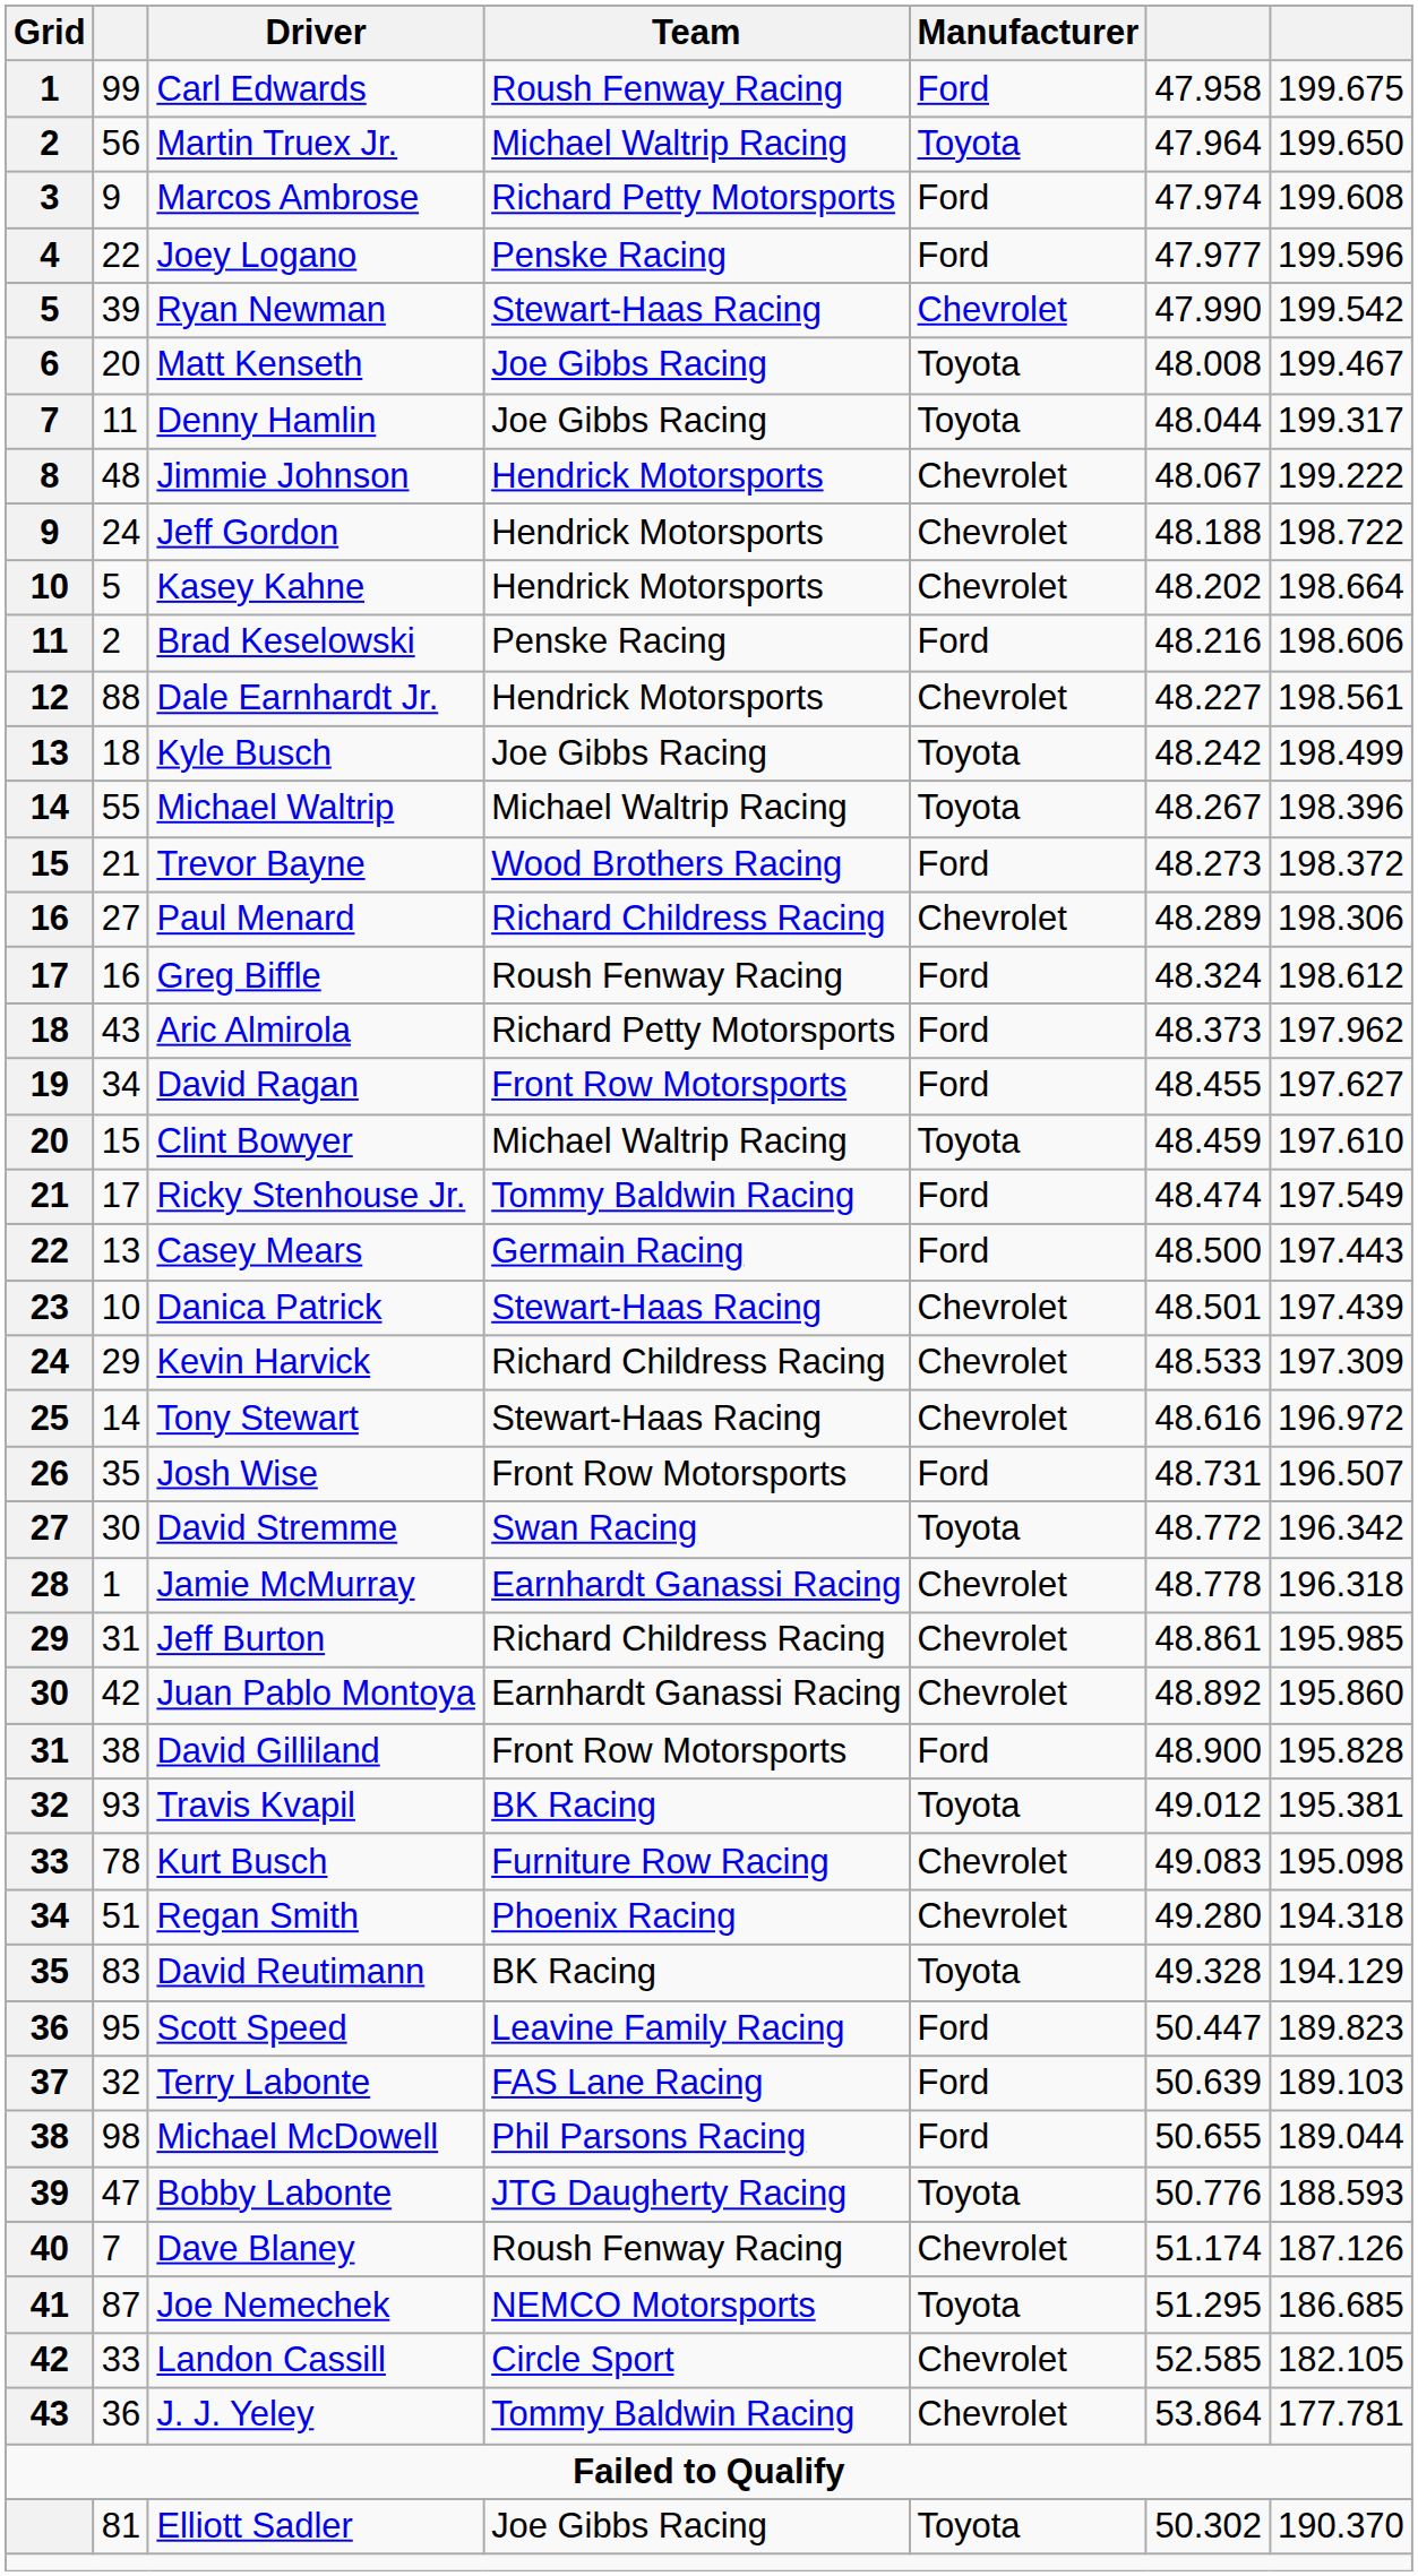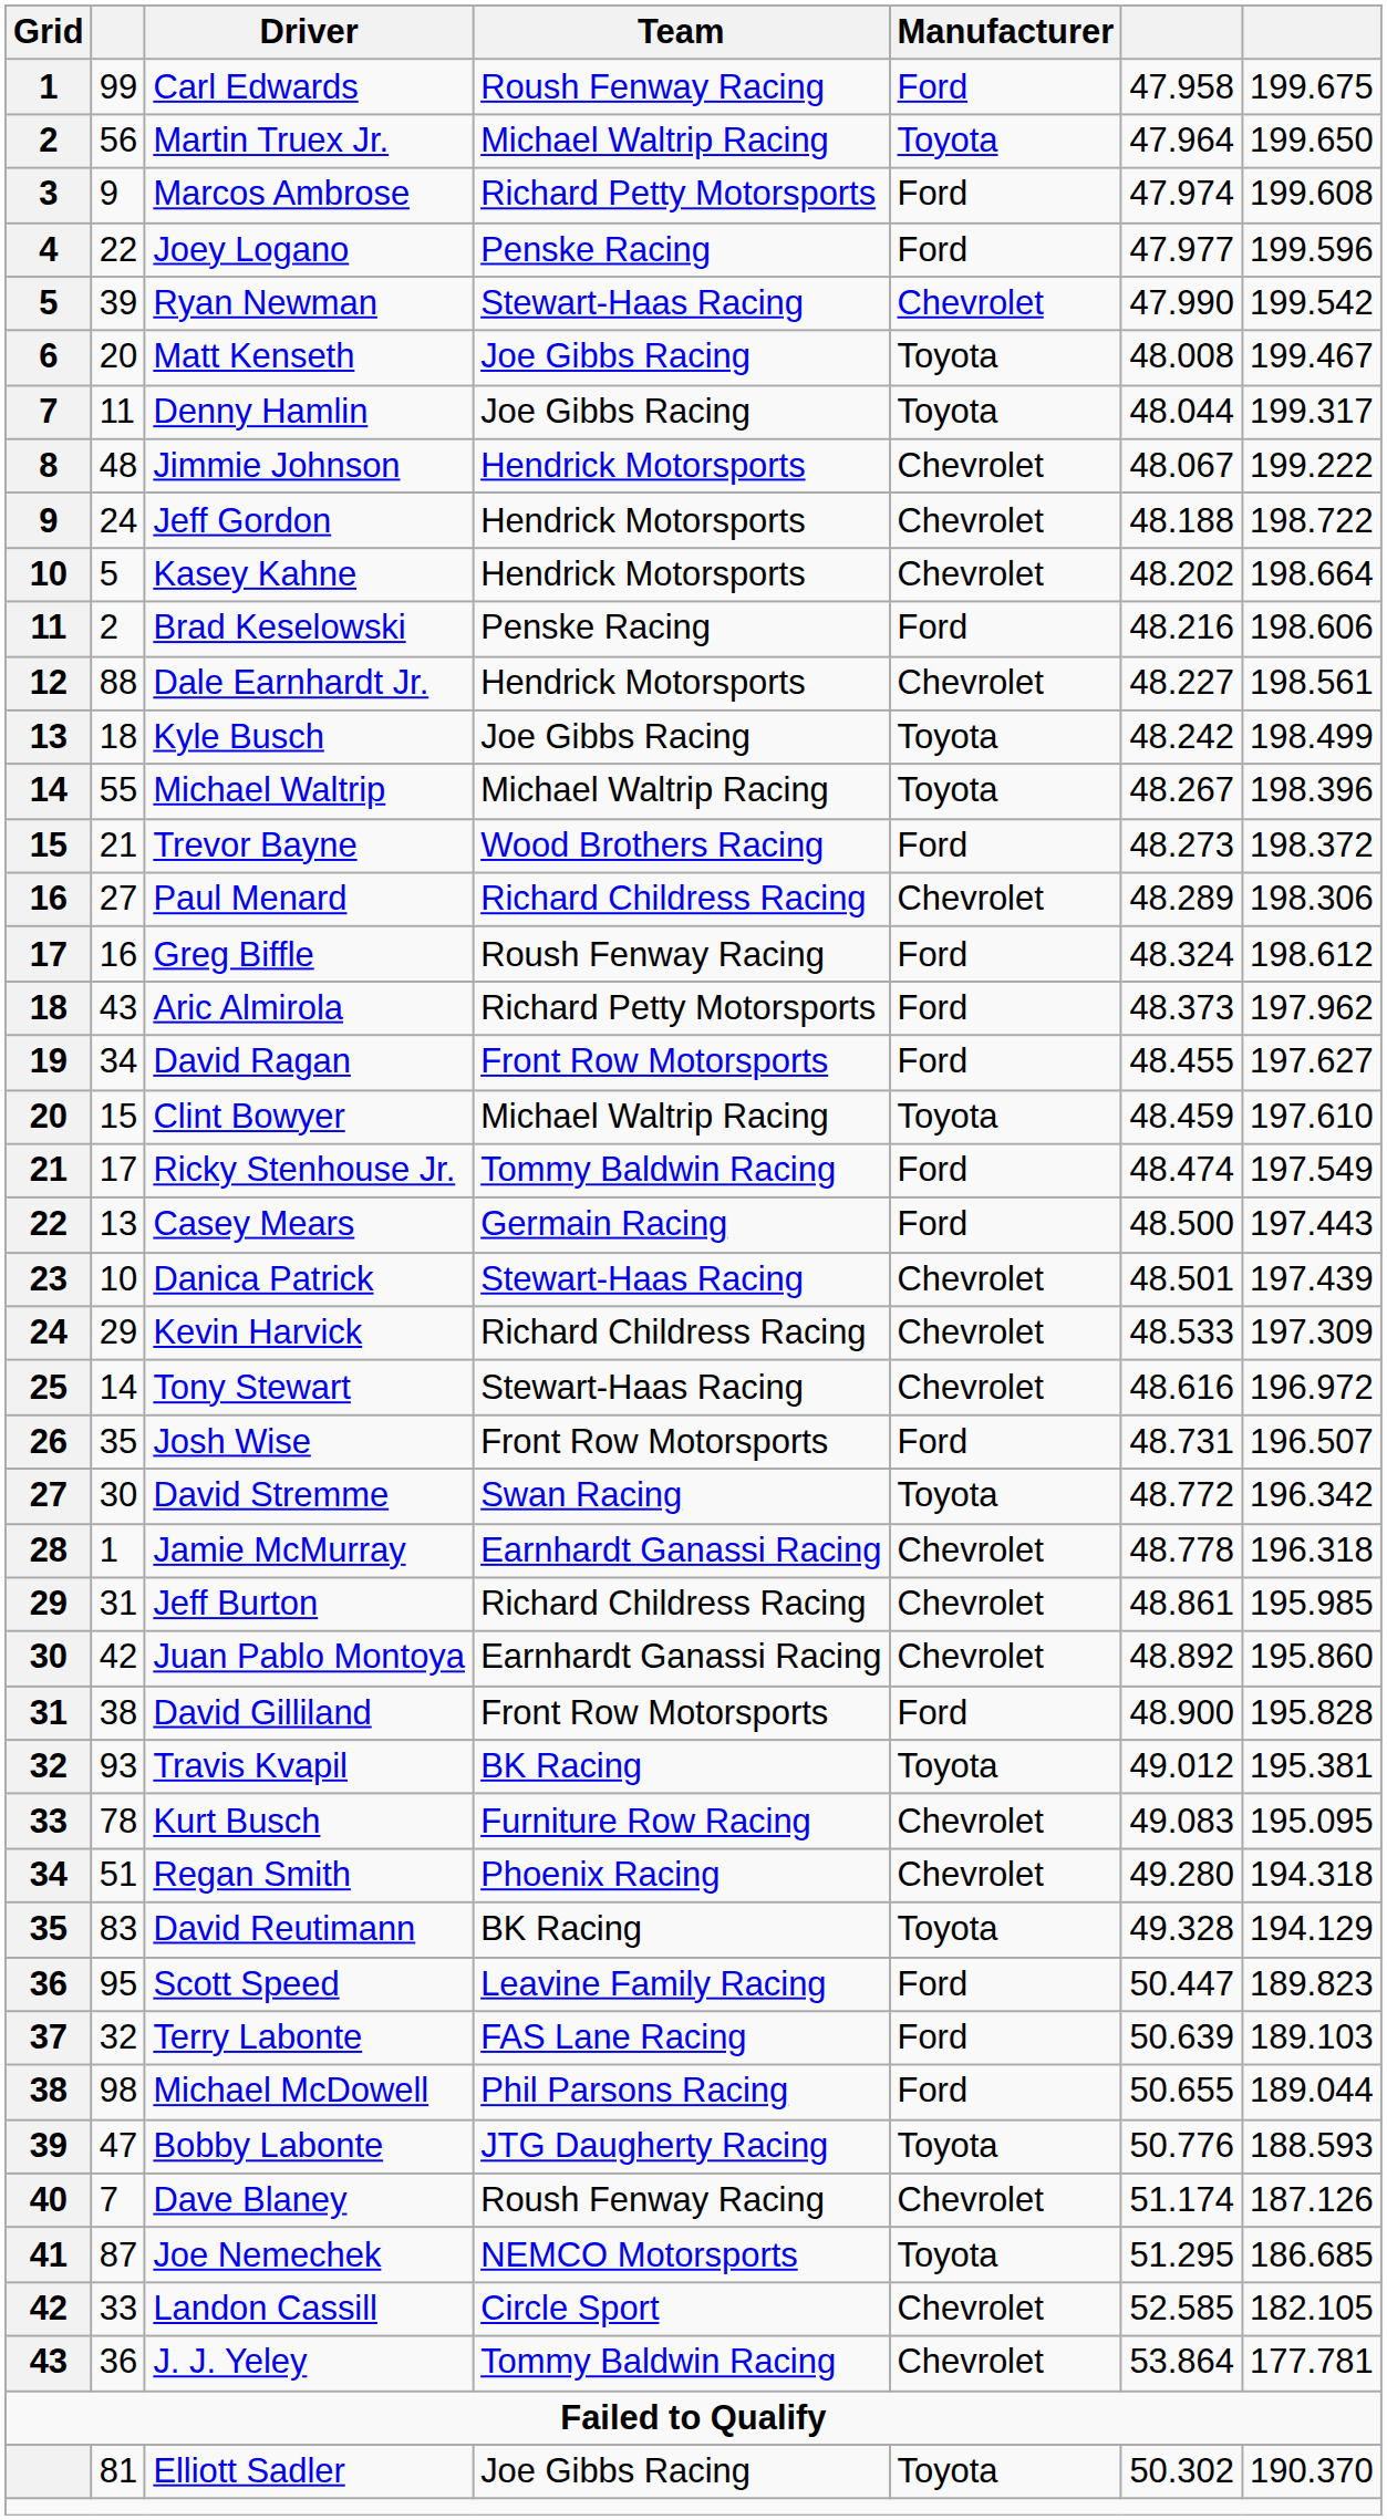 <table class="wikitable">
 <tr>
 <th>Grid</th>
 <th></th>
 <th>Driver</th>
 <th>Team</th>
 <th>Manufacturer</th>
 <th></th>
 <th></th>
 </tr>
 <tr>
 <th>1</th>
 <td>99</td>
 <td><a href='#'>Carl Edwards</a></td>
 <td><a href='#'>Roush Fenway Racing</a></td>
 <td><a href='#'>Ford</a></td>
 <td>47.958</td>
 <td>199.675</td>
 </tr>
 <tr>
 <th>2</th>
 <td>56</td>
 <td><a href='#'>Martin Truex Jr.</a></td>
 <td><a href='#'>Michael Waltrip Racing</a></td>
 <td><a href='#'>Toyota</a></td>
 <td>47.964</td>
 <td>199.650</td>
 </tr>
 <tr>
 <th>3</th>
 <td>9</td>
 <td><a href='#'>Marcos Ambrose</a></td>
 <td><a href='#'>Richard Petty Motorsports</a></td>
 <td>Ford</td>
 <td>47.974</td>
 <td>199.608</td>
 </tr>
 <tr>
 <th>4</th>
 <td>22</td>
 <td><a href='#'>Joey Logano</a></td>
 <td><a href='#'>Penske Racing</a></td>
 <td>Ford</td>
 <td>47.977</td>
 <td>199.596</td>
 </tr>
 <tr>
 <th>5</th>
 <td>39</td>
 <td><a href='#'>Ryan Newman</a></td>
 <td><a href='#'>Stewart-Haas Racing</a></td>
 <td><a href='#'>Chevrolet</a></td>
 <td>47.990</td>
 <td>199.542</td>
 </tr>
 <tr>
 <th>6</th>
 <td>20</td>
 <td><a href='#'>Matt Kenseth</a></td>
 <td><a href='#'>Joe Gibbs Racing</a></td>
 <td>Toyota</td>
 <td>48.008</td>
 <td>199.467</td>
 </tr>
 <tr>
 <th>7</th>
 <td>11</td>
 <td><a href='#'>Denny Hamlin</a></td>
 <td>Joe Gibbs Racing</td>
 <td>Toyota</td>
 <td>48.044</td>
 <td>199.317</td>
 </tr>
 <tr>
 <th>8</th>
 <td>48</td>
 <td><a href='#'>Jimmie Johnson</a></td>
 <td><a href='#'>Hendrick Motorsports</a></td>
 <td>Chevrolet</td>
 <td>48.067</td>
 <td>199.222</td>
 </tr>
 <tr>
 <th>9</th>
 <td>24</td>
 <td><a href='#'>Jeff Gordon</a></td>
 <td>Hendrick Motorsports</td>
 <td>Chevrolet</td>
 <td>48.188</td>
 <td>198.722</td>
 </tr>
 <tr>
 <th>10</th>
 <td>5</td>
 <td><a href='#'>Kasey Kahne</a></td>
 <td>Hendrick Motorsports</td>
 <td>Chevrolet</td>
 <td>48.202</td>
 <td>198.664</td>
 </tr>
 <tr>
 <th>11</th>
 <td>2</td>
 <td><a href='#'>Brad Keselowski</a></td>
 <td>Penske Racing</td>
 <td>Ford</td>
 <td>48.216</td>
 <td>198.606</td>
 </tr>
 <tr>
 <th>12</th>
 <td>88</td>
 <td><a href='#'>Dale Earnhardt Jr.</a></td>
 <td>Hendrick Motorsports</td>
 <td>Chevrolet</td>
 <td>48.227</td>
 <td>198.561</td>
 </tr>
 <tr>
 <th>13</th>
 <td>18</td>
 <td><a href='#'>Kyle Busch</a></td>
 <td>Joe Gibbs Racing</td>
 <td>Toyota</td>
 <td>48.242</td>
 <td>198.499</td>
 </tr>
 <tr>
 <th>14</th>
 <td>55</td>
 <td><a href='#'>Michael Waltrip</a></td>
 <td>Michael Waltrip Racing</td>
 <td>Toyota</td>
 <td>48.267</td>
 <td>198.396</td>
 </tr>
 <tr>
 <th>15</th>
 <td>21</td>
 <td><a href='#'>Trevor Bayne</a></td>
 <td><a href='#'>Wood Brothers Racing</a></td>
 <td>Ford</td>
 <td>48.273</td>
 <td>198.372</td>
 </tr>
 <tr>
 <th>16</th>
 <td>27</td>
 <td><a href='#'>Paul Menard</a></td>
 <td><a href='#'>Richard Childress Racing</a></td>
 <td>Chevrolet</td>
 <td>48.289</td>
 <td>198.306</td>
 </tr>
 <tr>
 <th>17</th>
 <td>16</td>
 <td><a href='#'>Greg Biffle</a></td>
 <td>Roush Fenway Racing</td>
 <td>Ford</td>
 <td>48.324</td>
 <td>198.612</td>
 </tr>
 <tr>
 <th>18</th>
 <td>43</td>
 <td><a href='#'>Aric Almirola</a></td>
 <td>Richard Petty Motorsports</td>
 <td>Ford</td>
 <td>48.373</td>
 <td>197.962</td>
 </tr>
 <tr>
 <th>19</th>
 <td>34</td>
 <td><a href='#'>David Ragan</a></td>
 <td><a href='#'>Front Row Motorsports</a></td>
 <td>Ford</td>
 <td>48.455</td>
 <td>197.627</td>
 </tr>
 <tr>
 <th>20</th>
 <td>15</td>
 <td><a href='#'>Clint Bowyer</a></td>
 <td>Michael Waltrip Racing</td>
 <td>Toyota</td>
 <td>48.459</td>
 <td>197.610</td>
 </tr>
 <tr>
 <th>21</th>
 <td>17</td>
 <td><a href='#'>Ricky Stenhouse Jr.</a></td>
 <td><a href='#'>Tommy Baldwin Racing</a></td>
 <td>Ford</td>
 <td>48.474</td>
 <td>197.549</td>
 </tr>
 <tr>
 <th>22</th>
 <td>13</td>
 <td><a href='#'>Casey Mears</a></td>
 <td><a href='#'>Germain Racing</a></td>
 <td>Ford</td>
 <td>48.500</td>
 <td>197.443</td>
 </tr>
 <tr>
 <th>23</th>
 <td>10</td>
 <td><a href='#'>Danica Patrick</a></td>
 <td><a href='#'>Stewart-Haas Racing</a></td>
 <td>Chevrolet</td>
 <td>48.501</td>
 <td>197.439</td>
 </tr>
 <tr>
 <th>24</th>
 <td>29</td>
 <td><a href='#'>Kevin Harvick</a></td>
 <td>Richard Childress Racing</td>
 <td>Chevrolet</td>
 <td>48.533</td>
 <td>197.309</td>
 </tr>
 <tr>
 <th>25</th>
 <td>14</td>
 <td><a href='#'>Tony Stewart</a></td>
 <td>Stewart-Haas Racing</td>
 <td>Chevrolet</td>
 <td>48.616</td>
 <td>196.972</td>
 </tr>
 <tr>
 <th>26</th>
 <td>35</td>
 <td><a href='#'>Josh Wise</a></td>
 <td>Front Row Motorsports</td>
 <td>Ford</td>
 <td>48.731</td>
 <td>196.507</td>
 </tr>
 <tr>
 <th>27</th>
 <td>30</td>
 <td><a href='#'>David Stremme</a></td>
 <td><a href='#'>Swan Racing</a></td>
 <td>Toyota</td>
 <td>48.772</td>
 <td>196.342</td>
 </tr>
 <tr>
 <th>28</th>
 <td>1</td>
 <td><a href='#'>Jamie McMurray</a></td>
 <td><a href='#'>Earnhardt Ganassi Racing</a></td>
 <td>Chevrolet</td>
 <td>48.778</td>
 <td>196.318</td>
 </tr>
 <tr>
 <th>29</th>
 <td>31</td>
 <td><a href='#'>Jeff Burton</a></td>
 <td>Richard Childress Racing</td>
 <td>Chevrolet</td>
 <td>48.861</td>
 <td>195.985</td>
 </tr>
 <tr>
 <th>30</th>
 <td>42</td>
 <td><a href='#'>Juan Pablo Montoya</a></td>
 <td>Earnhardt Ganassi Racing</td>
 <td>Chevrolet</td>
 <td>48.892</td>
 <td>195.860</td>
 </tr>
 <tr>
 <th>31</th>
 <td>38</td>
 <td><a href='#'>David Gilliland</a></td>
 <td>Front Row Motorsports</td>
 <td>Ford</td>
 <td>48.900</td>
 <td>195.828</td>
 </tr>
 <tr>
 <th>32</th>
 <td>93</td>
 <td><a href='#'>Travis Kvapil</a></td>
 <td><a href='#'>BK Racing</a></td>
 <td>Toyota</td>
 <td>49.012</td>
 <td>195.381</td>
 </tr>
 <tr>
 <th>33</th>
 <td>78</td>
 <td><a href='#'>Kurt Busch</a></td>
 <td><a href='#'>Furniture Row Racing</a></td>
 <td>Chevrolet</td>
 <td>49.083</td>
-<td>195.098</td>
+<td>195.095</td>
 </tr>
 <tr>
 <th>34</th>
 <td>51</td>
 <td><a href='#'>Regan Smith</a></td>
 <td><a href='#'>Phoenix Racing</a></td>
 <td>Chevrolet</td>
 <td>49.280</td>
 <td>194.318</td>
 </tr>
 <tr>
 <th>35</th>
 <td>83</td>
 <td><a href='#'>David Reutimann</a></td>
 <td>BK Racing</td>
 <td>Toyota</td>
 <td>49.328</td>
 <td>194.129</td>
 </tr>
 <tr>
 <th>36</th>
 <td>95</td>
 <td><a href='#'>Scott Speed</a></td>
 <td><a href='#'>Leavine Family Racing</a></td>
 <td>Ford</td>
 <td>50.447</td>
 <td>189.823</td>
 </tr>
 <tr>
 <th>37</th>
 <td>32</td>
 <td><a href='#'>Terry Labonte</a></td>
 <td><a href='#'>FAS Lane Racing</a></td>
 <td>Ford</td>
 <td>50.639</td>
 <td>189.103</td>
 </tr>
 <tr>
 <th>38</th>
 <td>98</td>
 <td><a href='#'>Michael McDowell</a></td>
 <td><a href='#'>Phil Parsons Racing</a></td>
 <td>Ford</td>
 <td>50.655</td>
 <td>189.044</td>
 </tr>
 <tr>
 <th>39</th>
 <td>47</td>
 <td><a href='#'>Bobby Labonte</a></td>
 <td><a href='#'>JTG Daugherty Racing</a></td>
 <td>Toyota</td>
 <td>50.776</td>
 <td>188.593</td>
 </tr>
 <tr>
 <th>40</th>
 <td>7</td>
 <td><a href='#'>Dave Blaney</a></td>
 <td>Roush Fenway Racing</td>
 <td>Chevrolet</td>
 <td>51.174</td>
 <td>187.126</td>
 </tr>
 <tr>
 <th>41</th>
 <td>87</td>
 <td><a href='#'>Joe Nemechek</a></td>
 <td><a href='#'>NEMCO Motorsports</a></td>
 <td>Toyota</td>
 <td>51.295</td>
 <td>186.685</td>
 </tr>
 <tr>
 <th>42</th>
 <td>33</td>
 <td><a href='#'>Landon Cassill</a></td>
 <td><a href='#'>Circle Sport</a></td>
 <td>Chevrolet</td>
 <td>52.585</td>
 <td>182.105</td>
 </tr>
 <tr>
 <th>43</th>
 <td>36</td>
 <td><a href='#'>J. J. Yeley</a></td>
 <td><a href='#'>Tommy Baldwin Racing</a></td>
 <td>Chevrolet</td>
 <td>53.864</td>
 <td>177.781</td>
 </tr>
 <tr>
 <td colspan="7" style="text-align:center;"><strong>Failed to Qualify</strong></td>
 </tr>
 <tr>
 <th></th>
 <td>81</td>
 <td><a href='#'>Elliott Sadler</a></td>
 <td>Joe Gibbs Racing</td>
 <td>Toyota</td>
 <td>50.302</td>
 <td>190.370</td>
 </tr>
 <tr>
 <td colspan="8"></td>
 </tr>
 </table>
